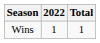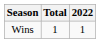 <table class="wikitable">
 <tr style="background:#efefef; text-align:center;">
 <th>Season</th>
+<th><strong>Total</strong></th>
 <th>2022</th>
-<th><strong>Total</strong></th>
 </tr>
 <tr align="center">
 <td>Wins</td>
 <td>1</td>
 <td>1</td>
 </tr>
 </table>
